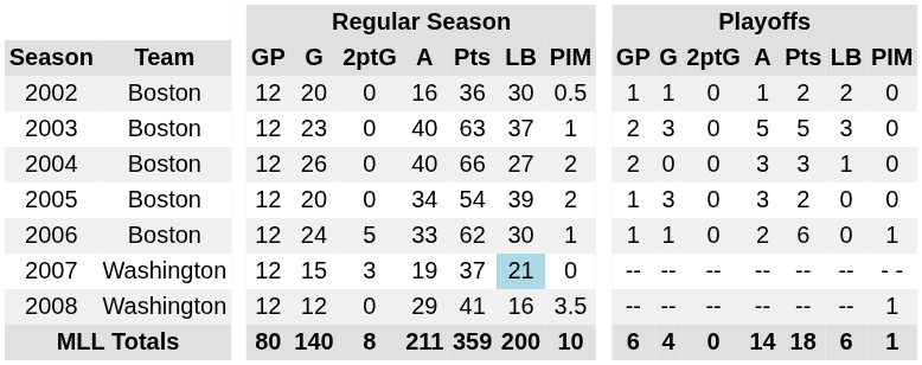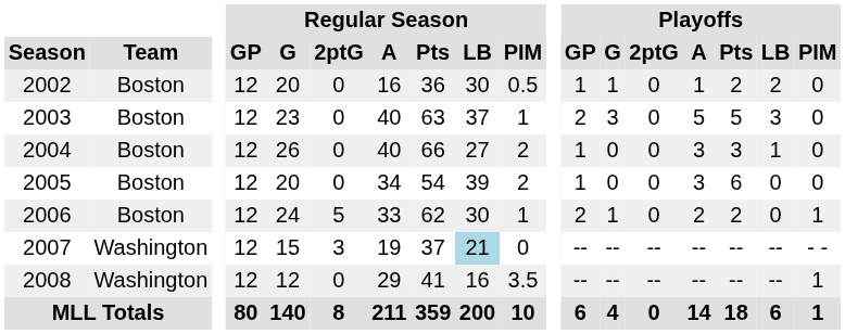 <table BORDER="0" CELLPADDING="3" CELLSPACING="0">
 <tr ALIGN="center" bgcolor="#e0e0e0">
 <th colspan="2" bgcolor="#ffffff"> </th>
 <th rowspan="99" bgcolor="#ffffff"> </th>
 <th colspan="7">Regular Season</th>
 <th rowspan="99" bgcolor="#ffffff"> </th>
 <th colspan="7">Playoffs</th>
 </tr>
 <tr ALIGN="center" bgcolor="#e0e0e0">
 <th>Season</th>
 <th>Team</th>
 <th>GP</th>
 <th>G</th>
 <th>2ptG</th>
 <th>A</th>
 <th>Pts</th>
 <th>LB</th>
 <th>PIM</th>
 <th>GP</th>
 <th>G</th>
 <th>2ptG</th>
 <th>A</th>
 <th>Pts</th>
 <th>LB</th>
 <th>PIM</th>
 </tr>
 <tr ALIGN="center" bgcolor="#f0f0f0">
 <td>2002</td>
 <td>Boston</td>
 <td>12</td>
 <td>20</td>
 <td>0</td>
 <td>16</td>
 <td>36</td>
 <td>30</td>
 <td>0.5</td>
 <td>1</td>
 <td>1</td>
 <td>0</td>
 <td>1</td>
 <td>2</td>
 <td>2</td>
 <td>0</td>
 </tr>
 <tr ALIGN="center">
 <td>2003</td>
 <td>Boston</td>
 <td>12</td>
 <td>23</td>
 <td>0</td>
 <td>40</td>
 <td>63</td>
 <td>37</td>
 <td>1</td>
 <td>2</td>
 <td>3</td>
 <td>0</td>
 <td>5</td>
 <td>5</td>
 <td>3</td>
 <td>0</td>
 </tr>
 <tr ALIGN="center" bgcolor="#f0f0f0">
 <td>2004</td>
 <td>Boston</td>
 <td>12</td>
 <td>26</td>
 <td>0</td>
 <td>40</td>
 <td>66</td>
 <td>27</td>
 <td>2</td>
-<td>2</td>
+<td>1</td>
 <td>0</td>
 <td>0</td>
 <td>3</td>
 <td>3</td>
 <td>1</td>
 <td>0</td>
 </tr>
 <tr ALIGN="center">
 <td>2005</td>
 <td>Boston</td>
 <td>12</td>
 <td>20</td>
 <td>0</td>
 <td>34</td>
 <td>54</td>
 <td>39</td>
 <td>2</td>
 <td>1</td>
-<td>3</td>
+<td>0</td>
 <td>0</td>
 <td>3</td>
-<td>2</td>
+<td>6</td>
 <td>0</td>
 <td>0</td>
 </tr>
 <tr ALIGN="center" bgcolor="#f0f0f0">
 <td>2006</td>
 <td>Boston</td>
 <td>12</td>
 <td>24</td>
 <td>5</td>
 <td>33</td>
 <td>62</td>
 <td>30</td>
 <td>1</td>
-<td>1</td>
+<td>2</td>
 <td>1</td>
 <td>0</td>
 <td>2</td>
-<td>6</td>
+<td>2</td>
 <td>0</td>
 <td>1</td>
 </tr>
 <tr ALIGN="center">
 <td>2007</td>
 <td>Washington</td>
 <td>12</td>
 <td>15</td>
 <td>3</td>
 <td>19</td>
 <td>37</td>
 <td style="background: lightblue;">21</td>
 <td>0</td>
 <td>--</td>
 <td>--</td>
 <td>--</td>
 <td>--</td>
 <td>--</td>
 <td>--</td>
 <td>-  -</td>
 </tr>
 <tr ALIGN="center" bgcolor="#f0f0f0">
 <td>2008</td>
 <td>Washington</td>
 <td>12</td>
 <td>12</td>
 <td>0</td>
 <td>29</td>
 <td>41</td>
 <td>16</td>
 <td>3.5</td>
 <td>--</td>
 <td>--</td>
 <td>--</td>
 <td>--</td>
 <td>--</td>
 <td>--</td>
 <td>1</td>
 </tr>
 <tr ALIGN="center" bgcolor="#e0e0e0">
 <th colspan="2">MLL Totals</th>
 <th>80</th>
 <th>140</th>
 <th>8</th>
 <th>211</th>
 <th>359</th>
 <th>200</th>
 <th>10</th>
 <th>6</th>
 <th>4</th>
 <th>0</th>
 <th>14</th>
 <th>18</th>
 <th>6</th>
 <th>1</th>
 </tr>
 </table>
